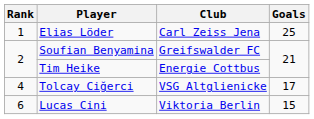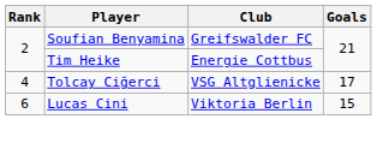 <table class="wikitable" style="text-align:center">
 <tr>
 <th>Rank</th>
 <th>Player</th>
 <th>Club</th>
 <th>Goals</th>
-</tr>
-<tr>
-<td>1</td>
-<td align="left"> <a href='#'>Elias Löder</a></td>
-<td align="left"><a href='#'>Carl Zeiss Jena</a></td>
-<td>25</td>
 </tr>
 <tr>
 <td rowspan=2>2</td>
 <td align="left"> <a href='#'>Soufian Benyamina</a></td>
 <td align="left"><a href='#'>Greifswalder FC</a></td>
 <td rowspan=2>21</td>
 </tr>
 <tr>
 <td align="left"> <a href='#'>Tim Heike</a></td>
 <td align="left"><a href='#'>Energie Cottbus</a></td>
 </tr>
 <tr>
 <td>4</td>
 <td align="left"> <a href='#'>Tolcay Ciğerci</a></td>
 <td align="left"><a href='#'>VSG Altglienicke</a></td>
 <td>17</td>
 </tr>
 <tr>
 <td>6</td>
 <td align="left"> <a href='#'>Lucas Cini</a></td>
 <td align="left"><a href='#'>Viktoria Berlin</a></td>
 <td>15</td>
 </tr>
 </table>
